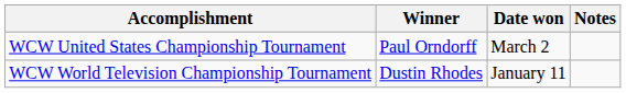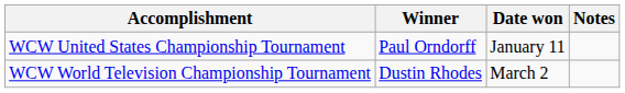 <table class="wikitable">
 <tr>
 <th>Accomplishment</th>
 <th>Winner</th>
 <th>Date won</th>
 <th>Notes</th>
 </tr>
 <tr>
 <td><a href='#'>WCW United States Championship Tournament</a></td>
 <td><a href='#'>Paul Orndorff</a></td>
-<td>March 2</td>
+<td>January 11</td>
 <td></td>
 </tr>
 <tr>
 <td><a href='#'>WCW World Television Championship Tournament</a></td>
 <td><a href='#'>Dustin Rhodes</a></td>
-<td>January 11</td>
+<td>March 2</td>
 <td></td>
 </tr>
 </table>
